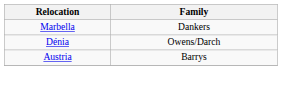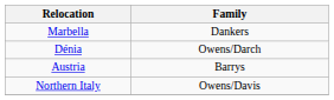 <table class="wikitable">
 <tr>
 <th width="170" rowspan="1">Relocation</th>
 <th width="270" rowspan="1">Family</th>
 </tr>
 <tr>
 <td align="center"> <a href='#'>Marbella</a></td>
 <td align="center">Dankers</td>
 </tr>
 <tr>
 <td align="center"> <a href='#'>Dénia</a></td>
 <td align="center">Owens/Darch</td>
 </tr>
 <tr>
 <td align="center"> <a href='#'>Austria</a></td>
 <td align="center">Barrys</td>
 </tr>
 <tr>
+<td align="center"> <a href='#'>Northern Italy</a></td>
+<td align="center">Owens/Davis</td>
+</tr>
+<tr>
 </tr>
 </table>
